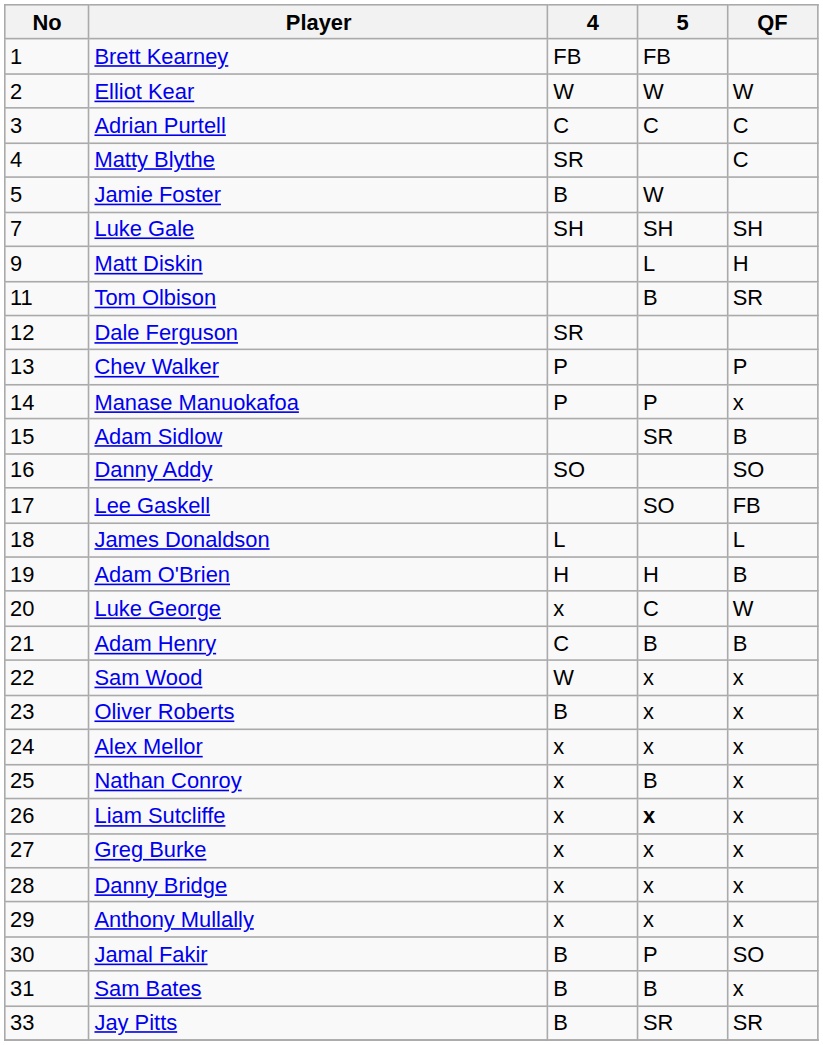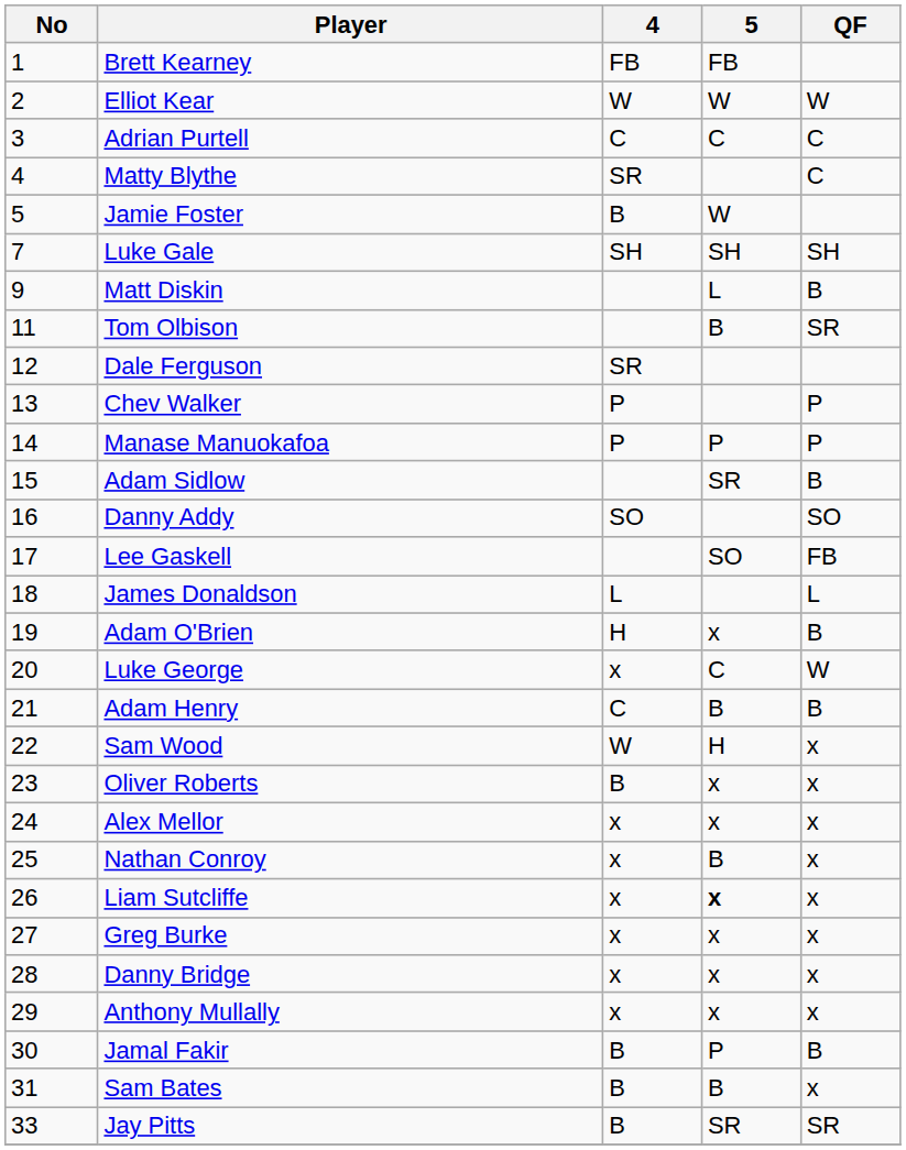 <table class="wikitable" style="font-size:85%;" width="40%">
 <tr>
 <th>No</th>
 <th>Player</th>
 <th>4</th>
 <th>5</th>
 <th>QF</th>
 </tr>
 <tr>
 <td>1</td>
 <td><a href='#'>Brett Kearney</a></td>
 <td>FB</td>
 <td>FB</td>
 <td></td>
 </tr>
 <tr>
 <td>2</td>
 <td><a href='#'>Elliot Kear</a></td>
 <td>W</td>
 <td>W</td>
 <td>W</td>
 </tr>
 <tr>
 <td>3</td>
 <td><a href='#'>Adrian Purtell</a></td>
 <td>C</td>
 <td>C</td>
 <td>C</td>
 </tr>
 <tr>
 <td>4</td>
 <td><a href='#'>Matty Blythe</a></td>
 <td>SR</td>
 <td></td>
 <td>C</td>
 </tr>
 <tr>
 <td>5</td>
 <td><a href='#'>Jamie Foster</a></td>
 <td>B</td>
 <td>W</td>
 <td></td>
 </tr>
 <tr>
 <td>7</td>
 <td><a href='#'>Luke Gale</a></td>
 <td>SH</td>
 <td>SH</td>
 <td>SH</td>
 </tr>
 <tr>
 <td>9</td>
 <td><a href='#'>Matt Diskin</a></td>
 <td></td>
 <td>L</td>
-<td>H</td>
+<td>B</td>
 </tr>
 <tr>
 <td>11</td>
 <td><a href='#'>Tom Olbison</a></td>
 <td></td>
 <td>B</td>
 <td>SR</td>
 </tr>
 <tr>
 <td>12</td>
 <td><a href='#'>Dale Ferguson</a></td>
 <td>SR</td>
 <td></td>
 <td></td>
 </tr>
 <tr>
 <td>13</td>
 <td><a href='#'>Chev Walker</a></td>
 <td>P</td>
 <td></td>
 <td>P</td>
 </tr>
 <tr>
 <td>14</td>
 <td><a href='#'>Manase Manuokafoa</a></td>
 <td>P</td>
 <td>P</td>
-<td>x</td>
+<td>P</td>
 </tr>
 <tr>
 <td>15</td>
 <td><a href='#'>Adam Sidlow</a></td>
 <td></td>
 <td>SR</td>
 <td>B</td>
 </tr>
 <tr>
 <td>16</td>
 <td><a href='#'>Danny Addy</a></td>
 <td>SO</td>
 <td></td>
 <td>SO</td>
 </tr>
 <tr>
 <td>17</td>
 <td><a href='#'>Lee Gaskell</a></td>
 <td></td>
 <td>SO</td>
 <td>FB</td>
 </tr>
 <tr>
 <td>18</td>
 <td><a href='#'>James Donaldson</a></td>
 <td>L</td>
 <td></td>
 <td>L</td>
 </tr>
 <tr>
 <td>19</td>
 <td><a href='#'>Adam O'Brien</a></td>
 <td>H</td>
-<td>H</td>
+<td>x</td>
 <td>B</td>
 </tr>
 <tr>
 <td>20</td>
 <td><a href='#'>Luke George</a></td>
 <td>x</td>
 <td>C</td>
 <td>W</td>
 </tr>
 <tr>
 <td>21</td>
 <td><a href='#'>Adam Henry</a></td>
 <td>C</td>
 <td>B</td>
 <td>B</td>
 </tr>
 <tr>
 <td>22</td>
 <td><a href='#'>Sam Wood</a></td>
 <td>W</td>
-<td>x</td>
+<td>H</td>
 <td>x</td>
 </tr>
 <tr>
 <td>23</td>
 <td><a href='#'>Oliver Roberts</a></td>
 <td>B</td>
 <td>x</td>
 <td>x</td>
 </tr>
 <tr>
 <td>24</td>
 <td><a href='#'>Alex Mellor</a></td>
 <td>x</td>
 <td>x</td>
 <td>x</td>
 </tr>
 <tr>
 <td>25</td>
 <td><a href='#'>Nathan Conroy</a></td>
 <td>x</td>
 <td>B</td>
 <td>x</td>
 </tr>
 <tr>
 <td>26</td>
 <td><a href='#'>Liam Sutcliffe</a></td>
 <td>x</td>
 <td><strong>x</strong></td>
 <td>x</td>
 </tr>
 <tr>
 <td>27</td>
 <td><a href='#'>Greg Burke</a></td>
 <td>x</td>
 <td>x</td>
 <td>x</td>
 </tr>
 <tr>
 <td>28</td>
 <td><a href='#'>Danny Bridge</a></td>
 <td>x</td>
 <td>x</td>
 <td>x</td>
 </tr>
 <tr>
 <td>29</td>
 <td><a href='#'>Anthony Mullally</a></td>
 <td>x</td>
 <td>x</td>
 <td>x</td>
 </tr>
 <tr>
 <td>30</td>
 <td><a href='#'>Jamal Fakir</a></td>
 <td>B</td>
 <td>P</td>
-<td>SO</td>
+<td>B</td>
 </tr>
 <tr>
 <td>31</td>
 <td><a href='#'>Sam Bates</a></td>
 <td>B</td>
 <td>B</td>
 <td>x</td>
 </tr>
 <tr>
 <td>33</td>
 <td><a href='#'>Jay Pitts</a></td>
 <td>B</td>
 <td>SR</td>
 <td>SR</td>
 </tr>
 <tr>
 </tr>
 </table>
